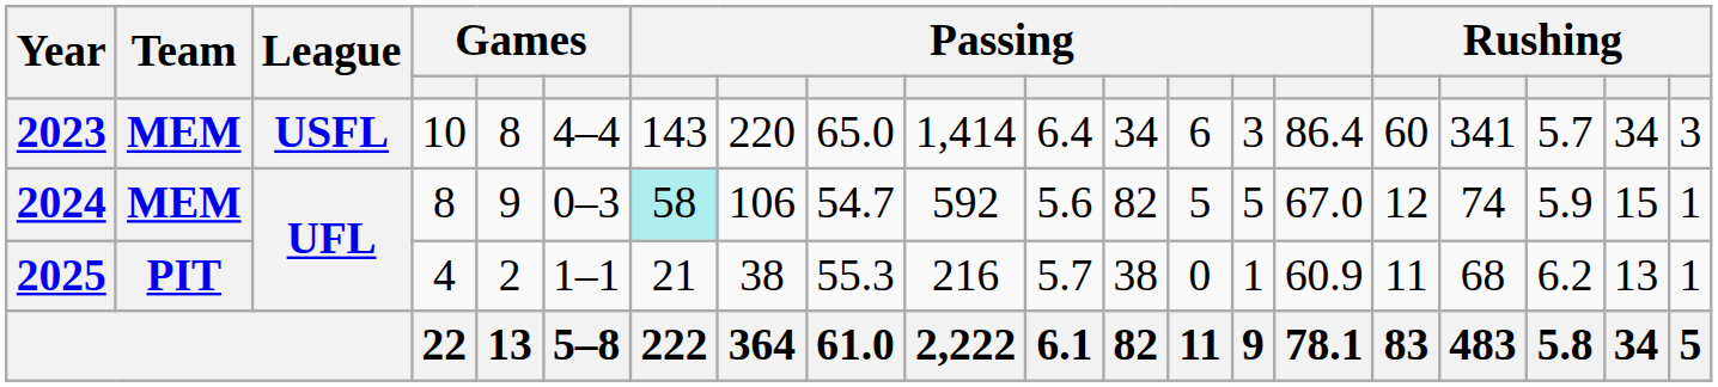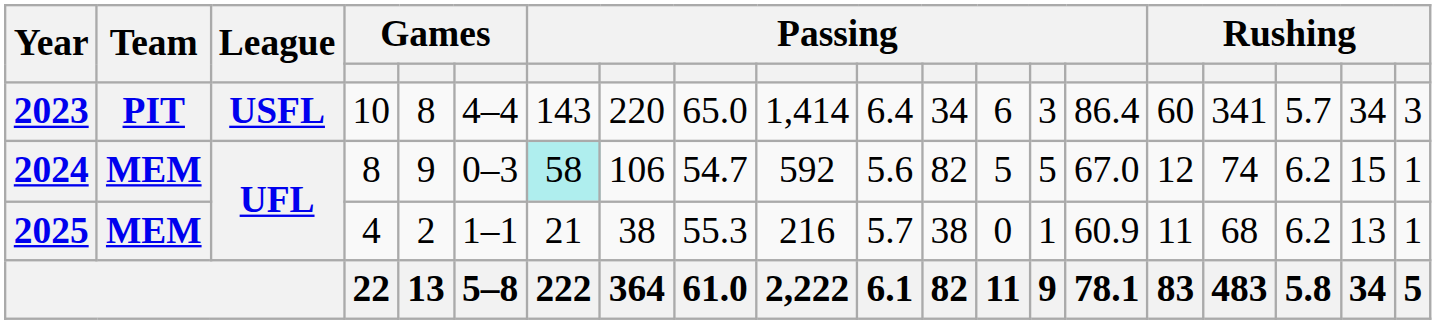 <table class="wikitable" style="text-align:center;">
 <tr>
 <th rowspan="2">Year</th>
 <th rowspan="2">Team</th>
 <th rowspan="2">League</th>
 <th colspan="3">Games</th>
 <th colspan="9">Passing</th>
 <th colspan="5">Rushing</th>
 </tr>
 <tr>
 <th></th>
 <th></th>
 <th></th>
 <th></th>
 <th></th>
 <th></th>
 <th></th>
 <th></th>
 <th></th>
 <th></th>
 <th></th>
 <th></th>
 <th></th>
 <th></th>
 <th></th>
 <th></th>
 <th></th>
 </tr>
 <tr>
 <th><a href='#'>2023</a></th>
-<th><a href='#'>MEM</a></th>
+<th><a href='#'>PIT</a></th>
 <th><a href='#'>USFL</a></th>
 <td>10</td>
 <td>8</td>
 <td>4–4</td>
 <td>143</td>
 <td>220</td>
 <td>65.0</td>
 <td>1,414</td>
 <td>6.4</td>
 <td>34</td>
 <td>6</td>
 <td>3</td>
 <td>86.4</td>
 <td>60</td>
 <td>341</td>
 <td>5.7</td>
 <td>34</td>
 <td>3</td>
 </tr>
 <tr>
 <th><a href='#'>2024</a></th>
 <th><a href='#'>MEM</a></th>
 <th rowspan="2"><a href='#'>UFL</a></th>
 <td>8</td>
 <td>9</td>
 <td>0–3</td>
 <td style="background: paleturquoise;">58</td>
 <td>106</td>
 <td>54.7</td>
 <td>592</td>
 <td>5.6</td>
 <td>82</td>
 <td>5</td>
 <td>5</td>
 <td>67.0</td>
 <td>12</td>
 <td>74</td>
-<td>5.9</td>
+<td>6.2</td>
 <td>15</td>
 <td>1</td>
 </tr>
 <tr>
 <th><a href='#'>2025</a></th>
-<th><a href='#'>PIT</a></th>
+<th><a href='#'>MEM</a></th>
 <td>4</td>
 <td>2</td>
 <td>1–1</td>
 <td>21</td>
 <td>38</td>
 <td>55.3</td>
 <td>216</td>
 <td>5.7</td>
 <td>38</td>
 <td>0</td>
 <td>1</td>
 <td>60.9</td>
 <td>11</td>
 <td>68</td>
 <td>6.2</td>
 <td>13</td>
 <td>1</td>
 </tr>
 <tr>
 <th colspan="3"></th>
 <th>22</th>
 <th>13</th>
 <th>5–8</th>
 <th>222</th>
 <th>364</th>
 <th>61.0</th>
 <th>2,222</th>
 <th>6.1</th>
 <th>82</th>
 <th>11</th>
 <th>9</th>
 <th>78.1</th>
 <th>83</th>
 <th>483</th>
 <th>5.8</th>
 <th>34</th>
 <th>5</th>
 </tr>
 </table>
